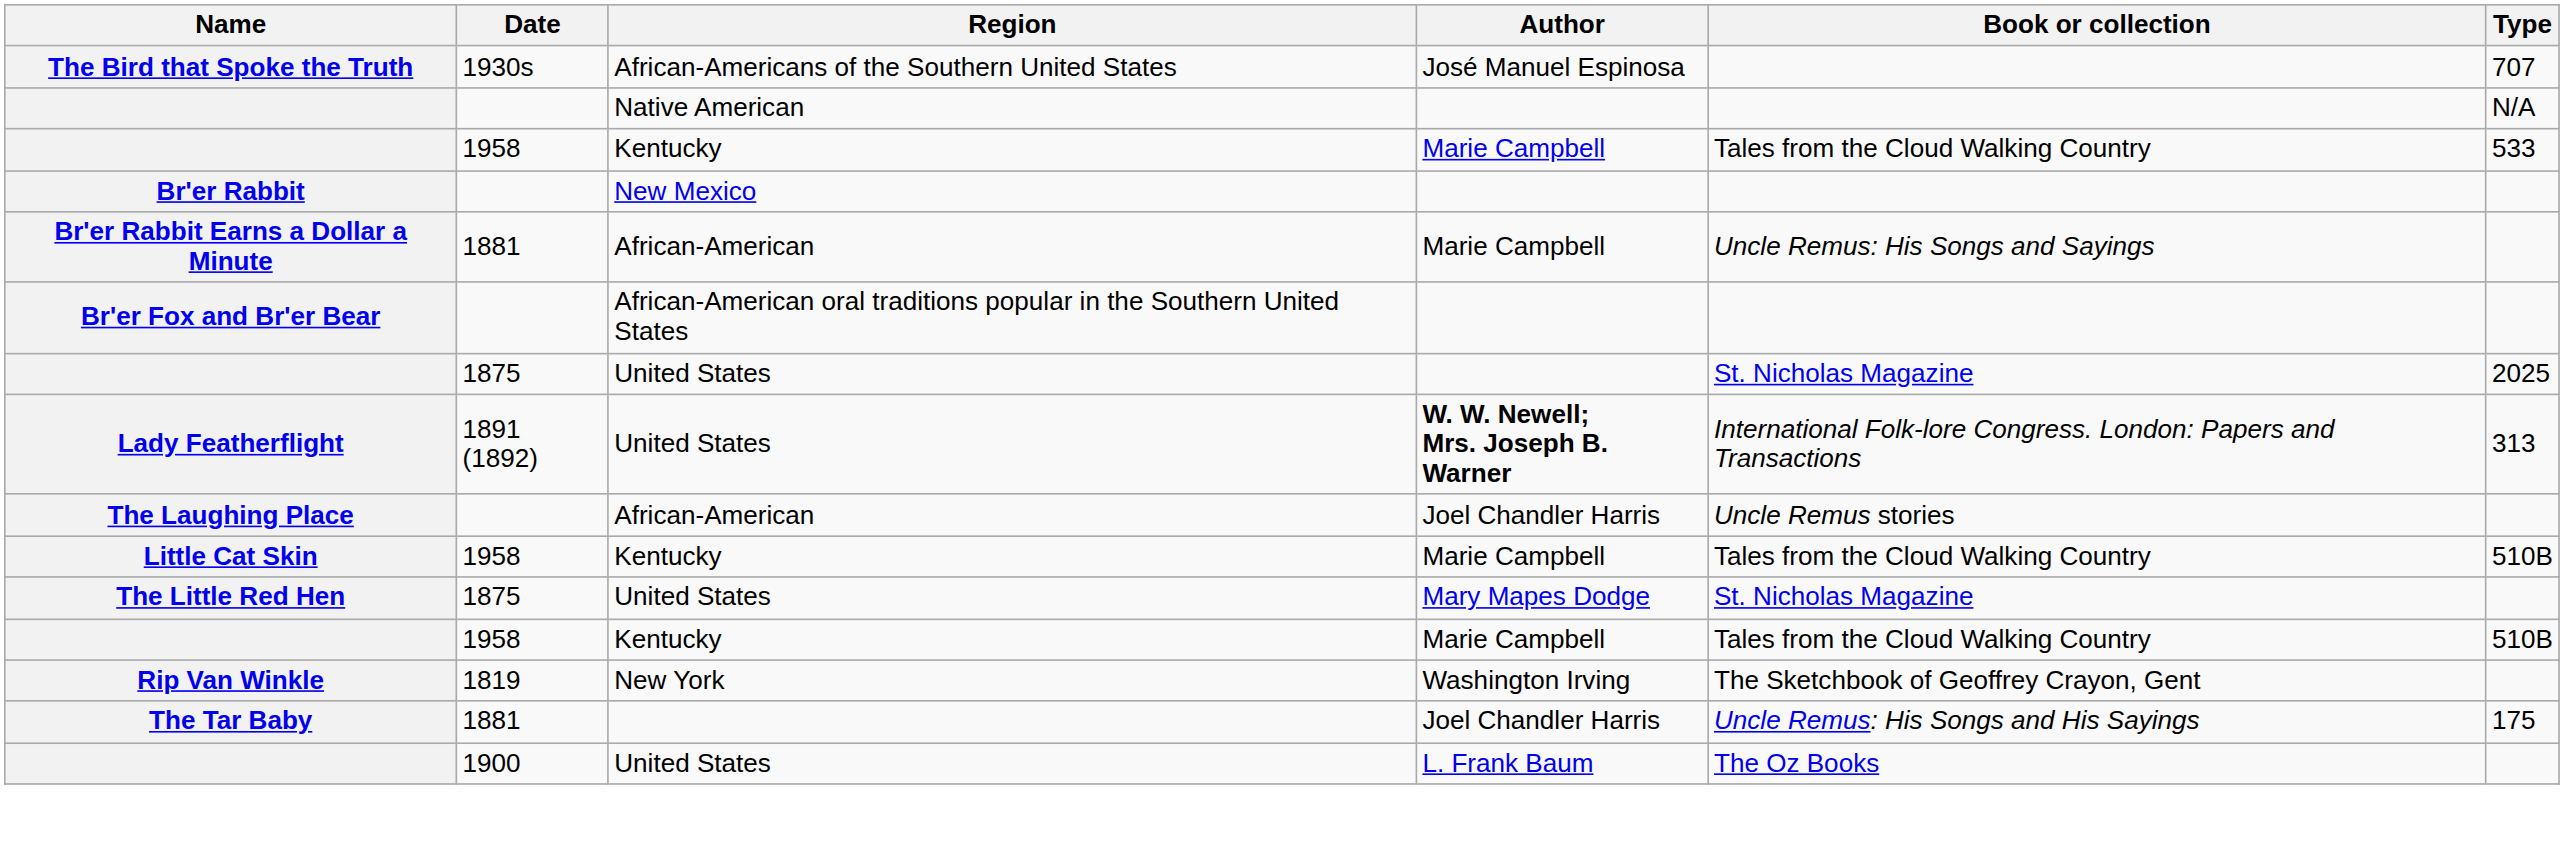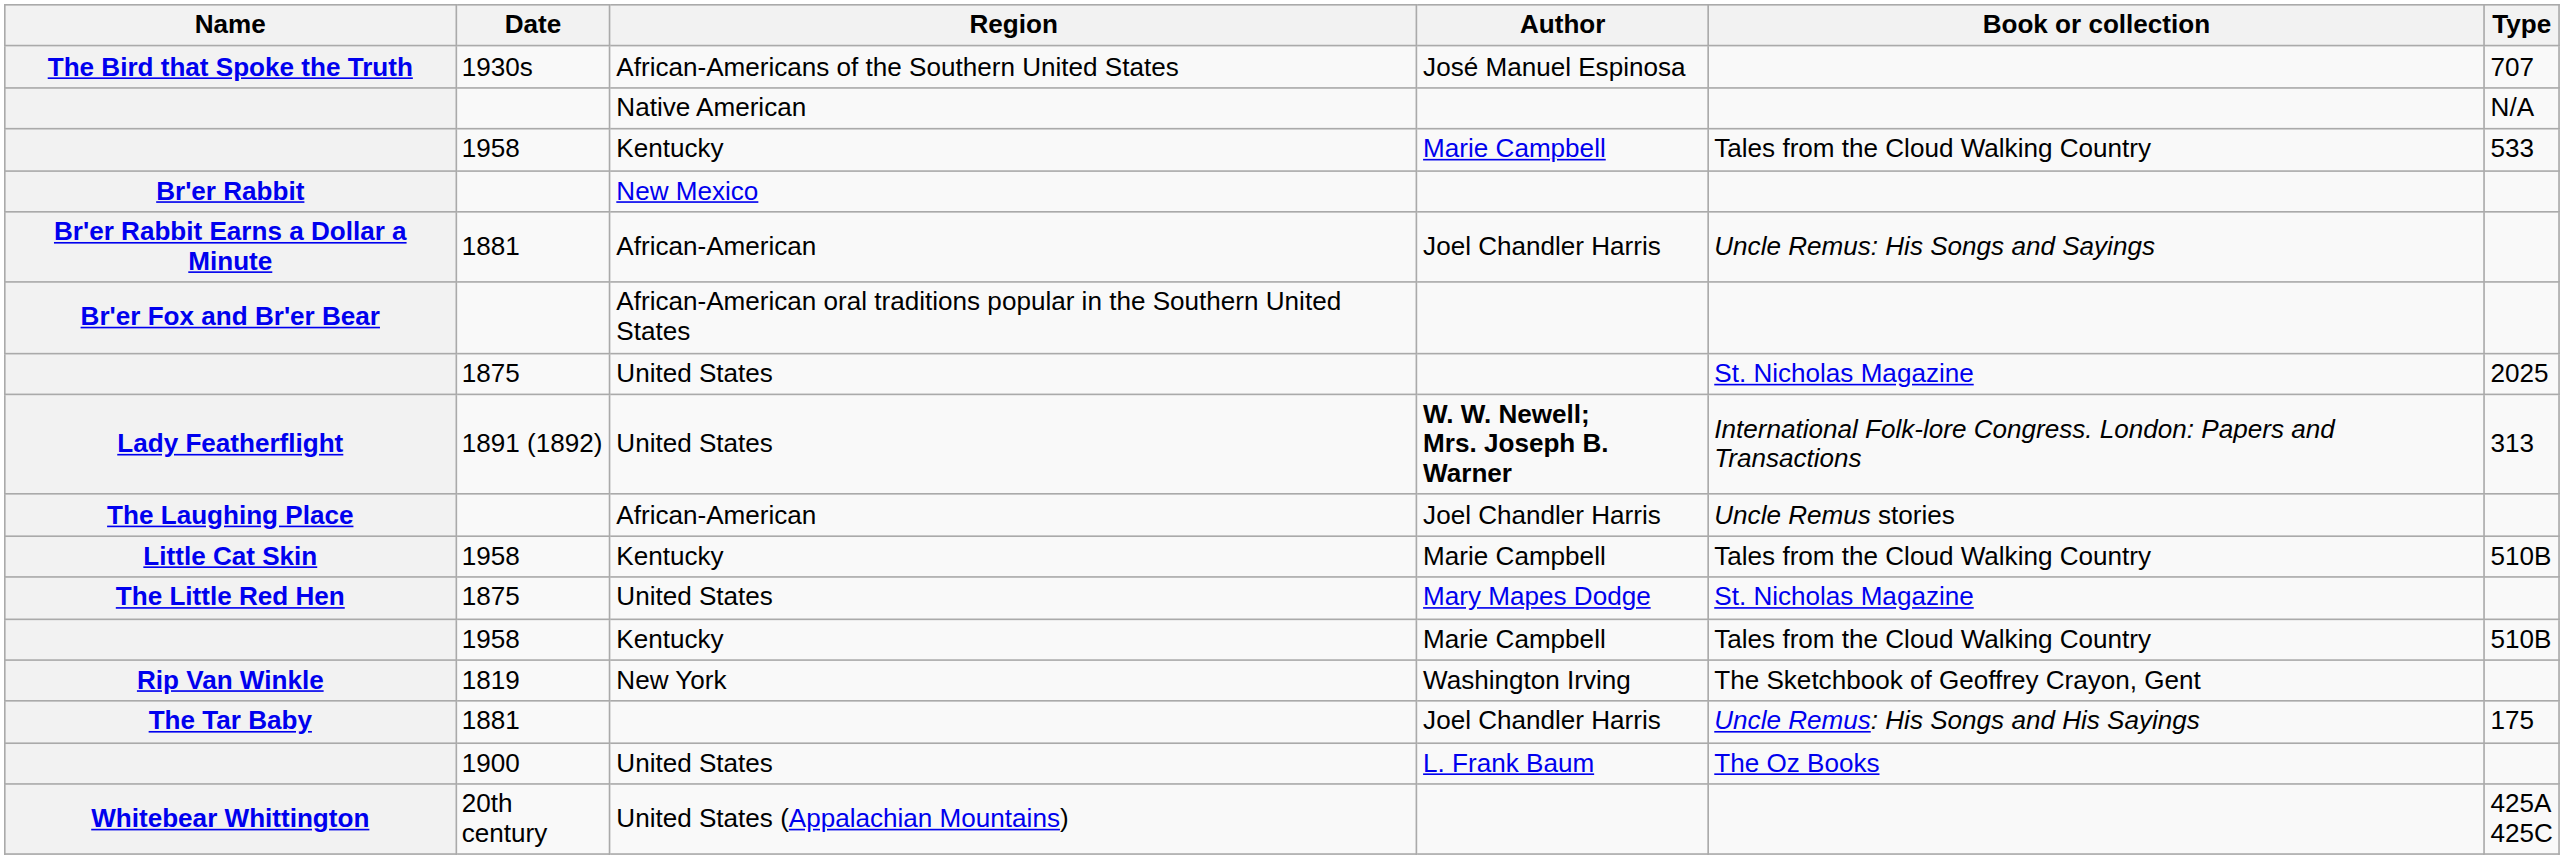 <table class="wikitable sortable">
 <tr>
 <th scope="col">Name</th>
 <th scope="col">Date</th>
 <th scope="col">Region</th>
 <th scope="col">Author</th>
 <th scope="col">Book or collection</th>
 <th scope="col">Type</th>
 </tr>
 <tr>
 <th><a href='#'>The Bird that Spoke the Truth</a></th>
 <td>1930s</td>
 <td>African-Americans of the Southern United States</td>
 <td>José Manuel Espinosa</td>
 <td></td>
 <td>707</td>
 </tr>
 <tr>
 <th></th>
 <td></td>
 <td>Native American</td>
 <td></td>
 <td></td>
 <td>N/A</td>
 </tr>
 <tr>
 <th></th>
 <td>1958</td>
 <td>Kentucky</td>
 <td><a href='#'>Marie Campbell</a></td>
 <td>Tales from the Cloud Walking Country</td>
 <td>533</td>
 </tr>
 <tr>
 <th><a href='#'>Br'er Rabbit</a></th>
 <td></td>
 <td><a href='#'>New Mexico</a></td>
 <td></td>
 <td></td>
 <td></td>
 </tr>
 <tr>
 <th><a href='#'>Br'er Rabbit Earns a Dollar a Minute</a></th>
 <td>1881</td>
 <td>African-American</td>
-<td>Marie Campbell</td>
+<td>Joel Chandler Harris</td>
 <td><em>Uncle Remus: His Songs and Sayings</em></td>
 <td></td>
 </tr>
 <tr>
 <th><a href='#'>Br'er Fox and Br'er Bear</a></th>
 <td></td>
 <td>African-American oral traditions popular in the Southern United States</td>
 <td></td>
 <td></td>
 <td></td>
 </tr>
 <tr>
 <th></th>
 <td>1875</td>
 <td>United States</td>
 <td></td>
 <td><a href='#'>St. Nicholas Magazine</a></td>
 <td>2025</td>
 </tr>
 <tr>
 <th><a href='#'>Lady Featherflight</a></th>
 <td>1891 (1892)</td>
 <td>United States</td>
 <td><strong>W. W. Newell; <br> Mrs. Joseph B. Warner</strong></td>
 <td><em>International Folk-lore Congress. London: Papers and Transactions</em></td>
 <td>313</td>
 </tr>
 <tr>
 <th><a href='#'>The Laughing Place</a></th>
 <td></td>
 <td>African-American</td>
 <td>Joel Chandler Harris</td>
 <td><em>Uncle Remus</em> stories</td>
 <td></td>
 </tr>
 <tr>
 <th><a href='#'>Little Cat Skin</a></th>
 <td>1958</td>
 <td>Kentucky</td>
 <td>Marie Campbell</td>
 <td>Tales from the Cloud Walking Country</td>
 <td>510B</td>
 </tr>
 <tr>
 <th><a href='#'>The Little Red Hen</a></th>
 <td>1875</td>
 <td>United States</td>
 <td><a href='#'>Mary Mapes Dodge</a></td>
 <td><a href='#'>St. Nicholas Magazine</a></td>
 <td></td>
 </tr>
 <tr>
 <th></th>
 <td>1958</td>
 <td>Kentucky</td>
 <td>Marie Campbell</td>
 <td>Tales from the Cloud Walking Country</td>
 <td>510B</td>
 </tr>
 <tr>
 <th><a href='#'>Rip Van Winkle</a></th>
 <td>1819</td>
 <td>New York</td>
 <td>Washington Irving</td>
 <td>The Sketchbook of Geoffrey Crayon, Gent</td>
 <td></td>
 </tr>
 <tr>
 <th><a href='#'>The Tar Baby</a></th>
 <td>1881</td>
 <td></td>
 <td>Joel Chandler Harris</td>
 <td><em><a href='#'>Uncle Remus</a>: His Songs and His Sayings</em></td>
 <td>175</td>
 </tr>
 <tr>
 <th></th>
 <td>1900</td>
 <td>United States</td>
 <td><a href='#'>L. Frank Baum</a></td>
 <td><a href='#'>The Oz Books</a></td>
 <td></td>
 </tr>
+<tr>
+<th><a href='#'>Whitebear Whittington</a></th>
+<td>20th century</td>
+<td>United States (<a href='#'>Appalachian Mountains</a>)</td>
+<td></td>
+<td></td>
+<td>425A <br> 425C</td>
+</tr>
 </table>
